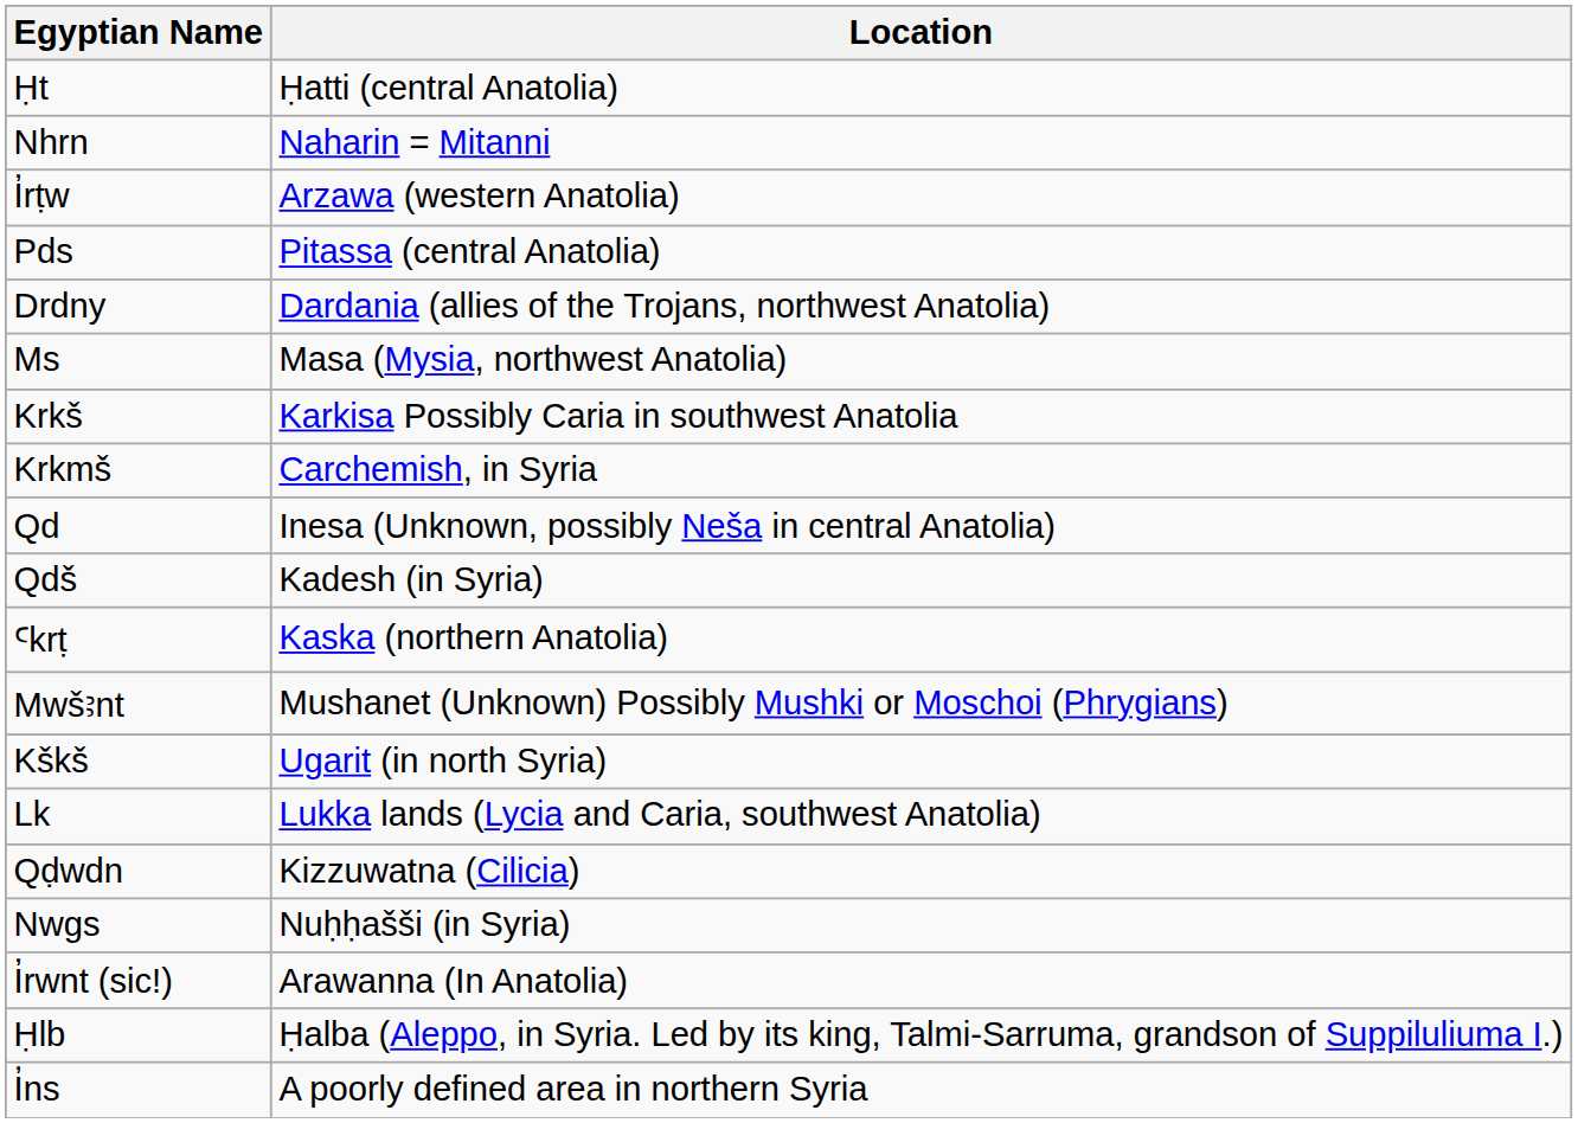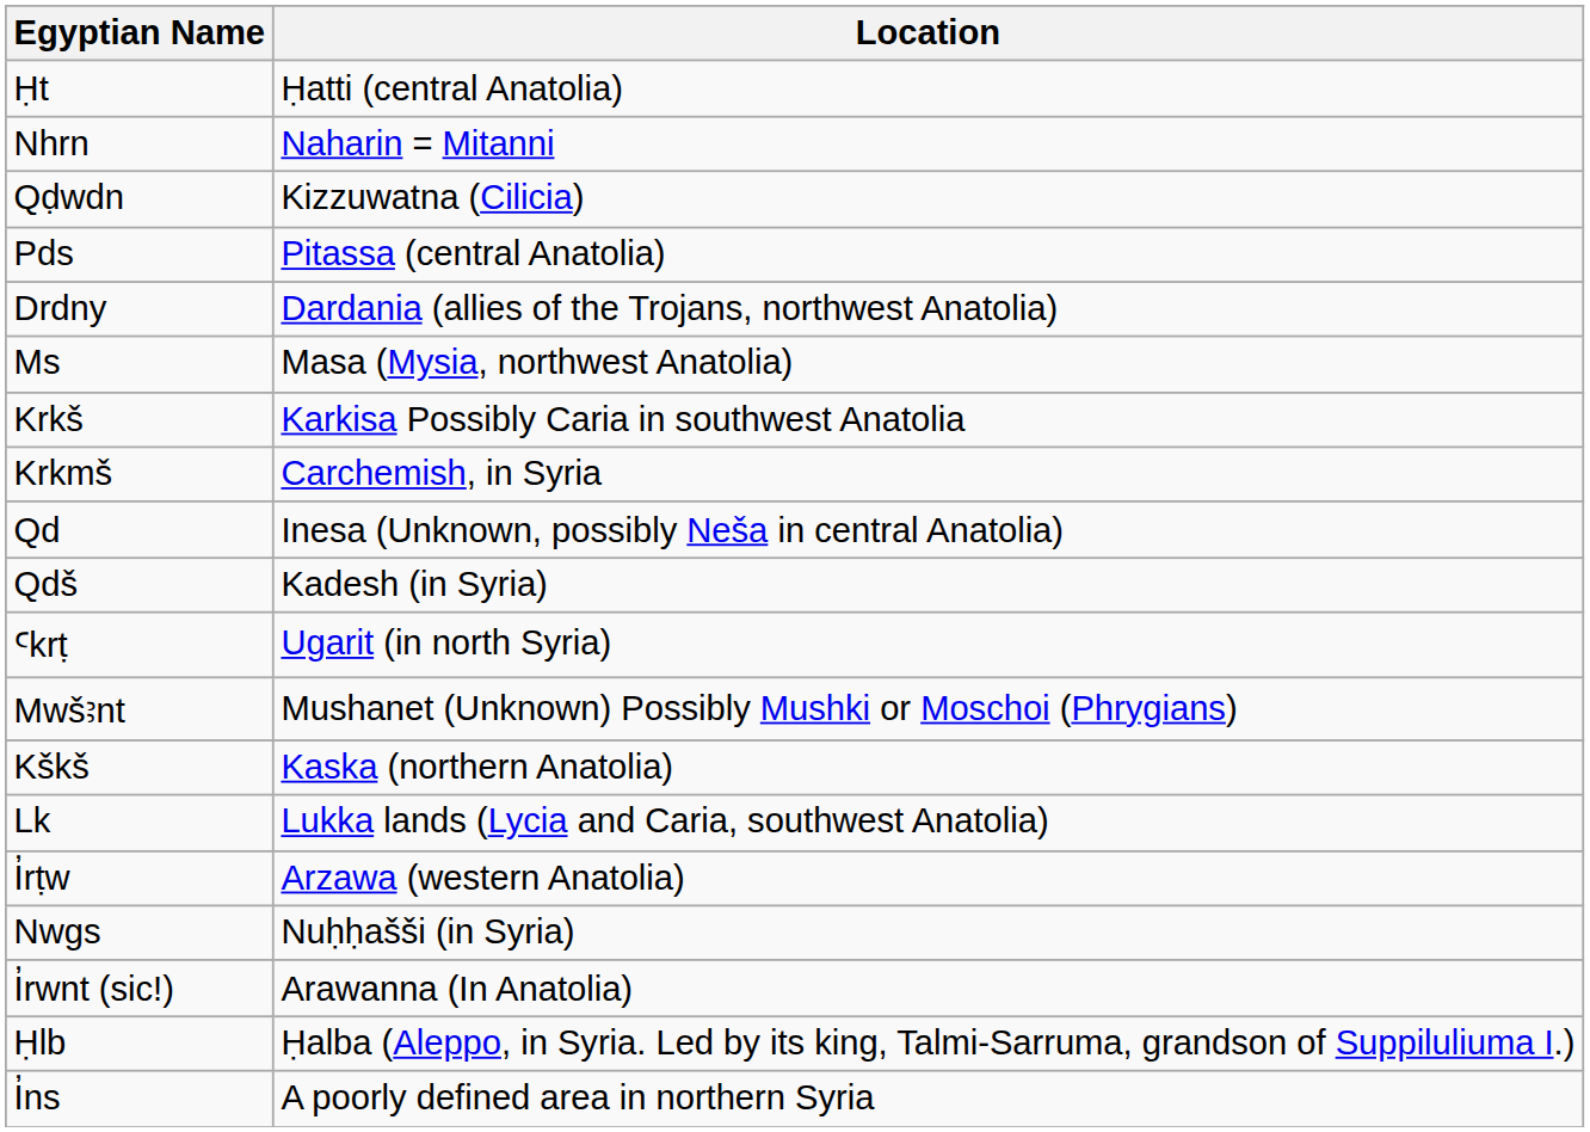 <table class="wikitable">
 <tr>
 <th>Egyptian Name</th>
 <th>Location</th>
 </tr>
 <tr>
 <td>Ḥt</td>
 <td>Ḥatti (central Anatolia)</td>
 </tr>
 <tr>
 <td>Nhrn</td>
 <td><a href='#'>Naharin</a> = <a href='#'>Mitanni</a></td>
 </tr>
 <tr>
-<td>I҆rṭw</td>
-<td><a href='#'>Arzawa</a> (western Anatolia)</td>
+<td>Qḍwdn</td>
+<td>Kizzuwatna (<a href='#'>Cilicia</a>)</td>
 </tr>
 <tr>
 <td>Pds</td>
 <td><a href='#'>Pitassa</a> (central Anatolia)</td>
 </tr>
 <tr>
 <td>Drdny</td>
 <td><a href='#'>Dardania</a> (allies of the Trojans, northwest Anatolia)</td>
 </tr>
 <tr>
 <td>Ms</td>
 <td>Masa (<a href='#'>Mysia</a>, northwest Anatolia)</td>
 </tr>
 <tr>
 <td>Krkš</td>
 <td><a href='#'>Karkisa</a> Possibly Caria in southwest Anatolia</td>
 </tr>
 <tr>
 <td>Krkmš</td>
 <td><a href='#'>Carchemish</a>, in Syria</td>
 </tr>
 <tr>
 <td>Qd</td>
 <td>Inesa (Unknown, possibly <a href='#'>Neša</a> in central Anatolia)</td>
 </tr>
 <tr>
 <td>Qdš</td>
 <td>Kadesh (in Syria)</td>
 </tr>
 <tr>
 <td>Ꜥkrṭ</td>
-<td><a href='#'>Kaska</a> (northern Anatolia)</td>
+<td><a href='#'>Ugarit</a> (in north Syria)</td>
 </tr>
 <tr>
 <td>Mwšꜣnt</td>
 <td>Mushanet (Unknown) Possibly <a href='#'>Mushki</a> or <a href='#'>Moschoi</a> (<a href='#'>Phrygians</a>)</td>
 </tr>
 <tr>
 <td>Kškš</td>
-<td><a href='#'>Ugarit</a> (in north Syria)</td>
+<td><a href='#'>Kaska</a> (northern Anatolia)</td>
 </tr>
 <tr>
 <td>Lk</td>
 <td><a href='#'>Lukka</a> lands (<a href='#'>Lycia</a> and Caria, southwest Anatolia)</td>
 </tr>
 <tr>
-<td>Qḍwdn</td>
-<td>Kizzuwatna (<a href='#'>Cilicia</a>)</td>
+<td>I҆rṭw</td>
+<td><a href='#'>Arzawa</a> (western Anatolia)</td>
 </tr>
 <tr>
 <td>Nwgs</td>
 <td>Nuḥḥašši (in Syria)</td>
 </tr>
 <tr>
 <td>I҆rwnt (sic!)</td>
 <td>Arawanna (In Anatolia)</td>
 </tr>
 <tr>
 <td>Ḥlb</td>
 <td>Ḥalba (<a href='#'>Aleppo</a>, in Syria. Led by its king, Talmi-Sarruma, grandson of <a href='#'>Suppiluliuma I</a>.)</td>
 </tr>
 <tr>
 <td>I҆ns</td>
 <td>A poorly defined area in northern Syria</td>
 </tr>
 </table>
